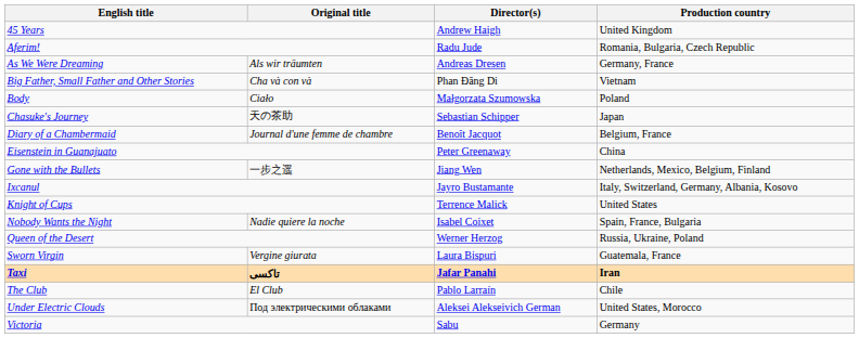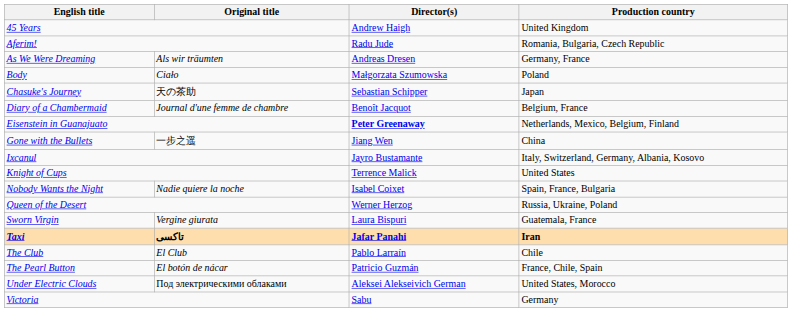 <table class="wikitable" width="100%" cellpadding="5">
 <tr>
 <th scope="col">English title</th>
 <th scope="col">Original title</th>
 <th scope="col">Director(s)</th>
 <th scope="col">Production country</th>
 </tr>
 <tr>
 <td colspan="2"><em><a href='#'>45 Years</a></em></td>
 <td><a href='#'>Andrew Haigh</a></td>
 <td>United Kingdom</td>
 </tr>
 <tr>
 <td colspan="2"><em><a href='#'>Aferim!</a></em></td>
 <td><a href='#'>Radu Jude</a></td>
 <td>Romania, Bulgaria, Czech Republic</td>
 </tr>
 <tr>
 <td><em><a href='#'>As We Were Dreaming</a></em></td>
 <td><em>Als wir träumten</em></td>
 <td><a href='#'>Andreas Dresen</a></td>
 <td>Germany, France</td>
 </tr>
 <tr>
-<td><em><a href='#'>Big Father, Small Father and Other Stories</a></em></td>
-<td><em>Cha và con và</em></td>
-<td>Phan Đăng Di</td>
-<td>Vietnam</td>
-</tr>
-<tr>
 <td><em><a href='#'>Body</a></em></td>
 <td><em>Ciało</em></td>
 <td><a href='#'>Małgorzata Szumowska</a></td>
 <td>Poland</td>
 </tr>
 <tr>
 <td><em><a href='#'>Chasuke's Journey</a></em></td>
 <td>天の茶助</td>
 <td><a href='#'>Sebastian Schipper</a></td>
 <td>Japan</td>
 </tr>
 <tr>
 <td><em><a href='#'>Diary of a Chambermaid</a></em></td>
 <td><em>Journal d'une femme de chambre</em></td>
 <td><a href='#'>Benoît Jacquot</a></td>
 <td>Belgium, France</td>
 </tr>
 <tr>
 <td colspan="2"><em><a href='#'>Eisenstein in Guanajuato</a></em></td>
-<td><a href='#'>Peter Greenaway</a></td>
-<td>China</td>
+<td><strong><a href='#'>Peter Greenaway</a></strong></td>
+<td>Netherlands, Mexico, Belgium, Finland</td>
 </tr>
 <tr>
 <td><em><a href='#'>Gone with the Bullets</a></em></td>
 <td>一步之遥</td>
 <td><a href='#'>Jiang Wen</a></td>
-<td>Netherlands, Mexico, Belgium, Finland</td>
+<td>China</td>
 </tr>
 <tr>
 <td colspan="2"><em><a href='#'>Ixcanul</a></em></td>
 <td><a href='#'>Jayro Bustamante</a></td>
 <td>Italy, Switzerland, Germany, Albania, Kosovo</td>
 </tr>
 <tr>
 <td colspan="2"><em><a href='#'>Knight of Cups</a></em></td>
 <td><a href='#'>Terrence Malick</a></td>
 <td>United States</td>
 </tr>
 <tr>
 <td><em><a href='#'>Nobody Wants the Night</a></em></td>
 <td><em>Nadie quiere la noche</em></td>
 <td><a href='#'>Isabel Coixet</a></td>
 <td>Spain, France, Bulgaria</td>
 </tr>
 <tr>
 <td colspan="2"><em><a href='#'>Queen of the Desert</a></em></td>
 <td><a href='#'>Werner Herzog</a></td>
 <td>Russia, Ukraine, Poland</td>
 </tr>
 <tr>
 <td><em><a href='#'>Sworn Virgin</a></em></td>
 <td><em>Vergine giurata</em></td>
 <td><a href='#'>Laura Bispuri</a></td>
 <td>Guatemala, France</td>
 </tr>
 <tr style="background:#FFDEAD;">
 <td><em><a href='#'><strong>Taxi</strong></a></em></td>
 <td><strong>تاکسی</strong></td>
 <td><strong><a href='#'>Jafar Panahi</a></strong></td>
 <td><strong>Iran</strong></td>
 </tr>
 <tr>
 <td><em><a href='#'>The Club</a></em></td>
 <td><em>El Club</em></td>
 <td><a href='#'>Pablo Larraín</a></td>
 <td>Chile</td>
 </tr>
 <tr>
+<td><em><a href='#'>The Pearl Button</a></em></td>
+<td><em>El botón de nácar</em></td>
+<td><a href='#'>Patricio Guzmán</a></td>
+<td>France, Chile, Spain</td>
+</tr>
+<tr>
 <td><em><a href='#'>Under Electric Clouds</a></em></td>
 <td>Под электрическими облаками</td>
 <td><a href='#'>Aleksei Alekseivich German</a></td>
 <td>United States, Morocco</td>
 </tr>
 <tr>
 <td colspan="2"><em><a href='#'>Victoria</a></em></td>
 <td><a href='#'>Sabu</a></td>
 <td>Germany</td>
 </tr>
 </table>
